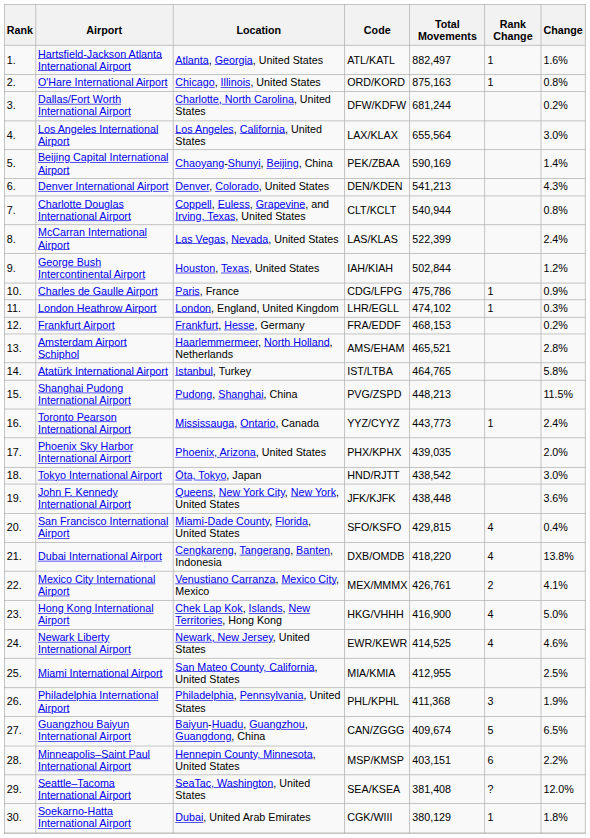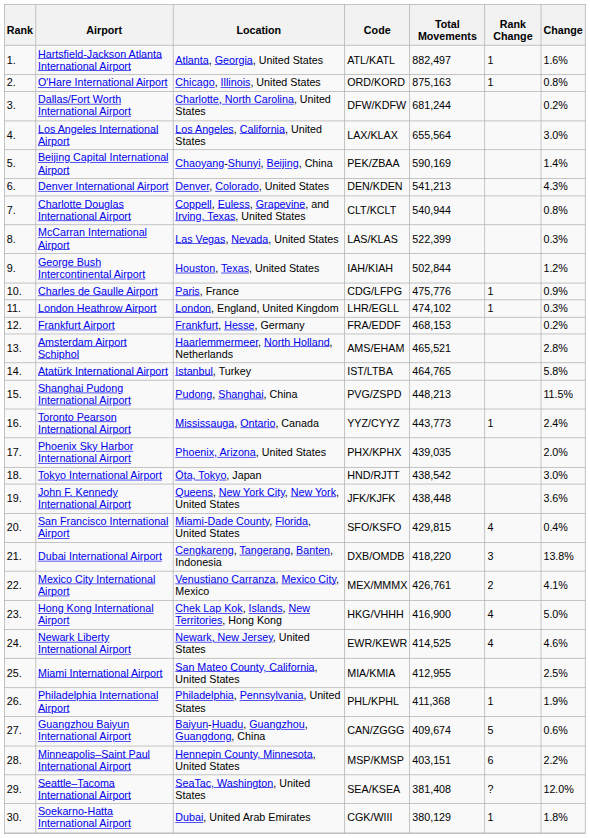 <table class="wikitable sortable" width="align=">
 <tr>
 <th><br>Rank</th>
 <th><br>Airport</th>
 <th><br>Location</th>
 <th><br>Code</th>
 <th><br>Total Movements</th>
 <th><br>Rank Change</th>
 <th><br>Change</th>
 </tr>
 <tr>
 <td>1.</td>
 <td> <a href='#'>Hartsfield-Jackson Atlanta International Airport</a></td>
 <td><a href='#'>Atlanta</a>, <a href='#'>Georgia</a>, United States</td>
 <td>ATL/KATL</td>
 <td>882,497</td>
 <td> 1</td>
 <td> 1.6%</td>
 </tr>
 <tr>
 <td>2.</td>
 <td> <a href='#'>O'Hare International Airport</a></td>
 <td><a href='#'>Chicago</a>, <a href='#'>Illinois</a>, United States</td>
 <td>ORD/KORD</td>
 <td>875,163</td>
 <td> 1</td>
 <td> 0.8%</td>
 </tr>
 <tr>
 <td>3.</td>
 <td> <a href='#'>Dallas/Fort Worth International Airport</a></td>
 <td><a href='#'>Charlotte, North Carolina</a>, United States</td>
 <td>DFW/KDFW</td>
 <td>681,244</td>
 <td></td>
 <td> 0.2%</td>
 </tr>
 <tr>
 <td>4.</td>
 <td> <a href='#'>Los Angeles International Airport</a></td>
 <td><a href='#'>Los Angeles</a>, <a href='#'>California</a>, United States</td>
 <td>LAX/KLAX</td>
 <td>655,564</td>
 <td></td>
 <td> 3.0%</td>
 </tr>
 <tr>
 <td>5.</td>
 <td> <a href='#'>Beijing Capital International Airport</a></td>
 <td><a href='#'>Chaoyang</a>-<a href='#'>Shunyi</a>, <a href='#'>Beijing</a>, China</td>
 <td>PEK/ZBAA</td>
 <td>590,169</td>
 <td></td>
 <td> 1.4%</td>
 </tr>
 <tr>
 <td>6.</td>
 <td> <a href='#'>Denver International Airport</a></td>
 <td><a href='#'>Denver</a>, <a href='#'>Colorado</a>, United States</td>
 <td>DEN/KDEN</td>
 <td>541,213</td>
 <td></td>
 <td> 4.3%</td>
 </tr>
 <tr>
 <td>7.</td>
 <td> <a href='#'>Charlotte Douglas International Airport</a></td>
 <td><a href='#'>Coppell</a>, <a href='#'>Euless</a>, <a href='#'>Grapevine</a>, and <a href='#'>Irving, Texas</a>, United States</td>
 <td>CLT/KCLT</td>
 <td>540,944</td>
 <td></td>
 <td> 0.8%</td>
 </tr>
 <tr>
 <td>8.</td>
 <td> <a href='#'>McCarran International Airport</a></td>
 <td><a href='#'>Las Vegas</a>, <a href='#'>Nevada</a>, United States</td>
 <td>LAS/KLAS</td>
 <td>522,399</td>
 <td></td>
-<td> 2.4%</td>
+<td> 0.3%</td>
 </tr>
 <tr>
 <td>9.</td>
 <td> <a href='#'>George Bush Intercontinental Airport</a></td>
 <td><a href='#'>Houston</a>, <a href='#'>Texas</a>, United States</td>
 <td>IAH/KIAH</td>
 <td>502,844</td>
 <td></td>
 <td> 1.2%</td>
 </tr>
 <tr>
 <td>10.</td>
 <td> <a href='#'>Charles de Gaulle Airport</a></td>
 <td><a href='#'>Paris</a>, France</td>
 <td>CDG/LFPG</td>
-<td>475,786</td>
+<td>475,776</td>
 <td> 1</td>
 <td> 0.9%</td>
 </tr>
 <tr>
 <td>11.</td>
 <td> <a href='#'>London Heathrow Airport</a></td>
 <td><a href='#'>London</a>, England, United Kingdom</td>
 <td>LHR/EGLL</td>
 <td>474,102</td>
 <td> 1</td>
 <td> 0.3%</td>
 </tr>
 <tr>
 <td>12.</td>
 <td> <a href='#'>Frankfurt Airport</a></td>
 <td><a href='#'>Frankfurt</a>, <a href='#'>Hesse</a>, Germany</td>
 <td>FRA/EDDF</td>
 <td>468,153</td>
 <td></td>
 <td> 0.2%</td>
 </tr>
 <tr>
 <td>13.</td>
 <td> <a href='#'>Amsterdam Airport Schiphol</a></td>
 <td><a href='#'>Haarlemmermeer</a>, <a href='#'>North Holland</a>, Netherlands</td>
 <td>AMS/EHAM</td>
 <td>465,521</td>
 <td></td>
 <td> 2.8%</td>
 </tr>
 <tr>
 <td>14.</td>
 <td> <a href='#'>Atatürk International Airport</a></td>
 <td><a href='#'>Istanbul</a>, Turkey</td>
 <td>IST/LTBA</td>
 <td>464,765</td>
 <td></td>
 <td> 5.8%</td>
 </tr>
 <tr>
 <td>15.</td>
 <td> <a href='#'>Shanghai Pudong International Airport</a></td>
 <td><a href='#'>Pudong</a>, <a href='#'>Shanghai</a>, China</td>
 <td>PVG/ZSPD</td>
 <td>448,213</td>
 <td></td>
 <td> 11.5%</td>
 </tr>
 <tr>
 <td>16.</td>
 <td> <a href='#'>Toronto Pearson International Airport</a></td>
 <td><a href='#'>Mississauga</a>, <a href='#'>Ontario</a>, Canada</td>
 <td>YYZ/CYYZ</td>
 <td>443,773</td>
 <td> 1</td>
 <td> 2.4%</td>
 </tr>
 <tr>
 <td>17.</td>
 <td> <a href='#'>Phoenix Sky Harbor International Airport</a></td>
 <td><a href='#'>Phoenix, Arizona</a>, United States</td>
 <td>PHX/KPHX</td>
 <td>439,035</td>
 <td></td>
 <td> 2.0%</td>
 </tr>
 <tr>
 <td>18.</td>
 <td> <a href='#'>Tokyo International Airport</a></td>
 <td><a href='#'>Ōta, Tokyo</a>, Japan</td>
 <td>HND/RJTT</td>
 <td>438,542</td>
 <td></td>
 <td> 3.0%</td>
 </tr>
 <tr>
 <td>19.</td>
 <td> <a href='#'>John F. Kennedy International Airport</a></td>
 <td><a href='#'>Queens</a>, <a href='#'>New York City</a>, <a href='#'>New York</a>, United States</td>
 <td>JFK/KJFK</td>
 <td>438,448</td>
 <td></td>
 <td> 3.6%</td>
 </tr>
 <tr>
 <td>20.</td>
 <td> <a href='#'>San Francisco International Airport</a></td>
 <td><a href='#'>Miami-Dade County</a>, <a href='#'>Florida</a>, United States</td>
 <td>SFO/KSFO</td>
 <td>429,815</td>
 <td> 4</td>
 <td> 0.4%</td>
 </tr>
 <tr>
 <td>21.</td>
 <td> <a href='#'>Dubai International Airport</a></td>
 <td><a href='#'>Cengkareng</a>, <a href='#'>Tangerang</a>, <a href='#'>Banten</a>, Indonesia</td>
 <td>DXB/OMDB</td>
 <td>418,220</td>
-<td> 4</td>
+<td> 3</td>
 <td> 13.8%</td>
 </tr>
 <tr>
 <td>22.</td>
 <td> <a href='#'>Mexico City International Airport</a></td>
 <td><a href='#'>Venustiano Carranza</a>, <a href='#'>Mexico City</a>, Mexico</td>
 <td>MEX/MMMX</td>
 <td>426,761</td>
 <td> 2</td>
 <td> 4.1%</td>
 </tr>
 <tr>
 <td>23.</td>
 <td> <a href='#'>Hong Kong International Airport</a></td>
 <td><a href='#'>Chek Lap Kok</a>, <a href='#'>Islands</a>, <a href='#'>New Territories</a>, Hong Kong</td>
 <td>HKG/VHHH</td>
 <td>416,900</td>
 <td> 4</td>
 <td> 5.0%</td>
 </tr>
 <tr>
 <td>24.</td>
 <td> <a href='#'>Newark Liberty International Airport</a></td>
 <td><a href='#'>Newark, New Jersey</a>, United States</td>
 <td>EWR/KEWR</td>
 <td>414,525</td>
 <td> 4</td>
 <td> 4.6%</td>
 </tr>
 <tr>
 <td>25.</td>
 <td> <a href='#'>Miami International Airport</a></td>
 <td><a href='#'>San Mateo County, California</a>, United States</td>
 <td>MIA/KMIA</td>
 <td>412,955</td>
 <td></td>
 <td> 2.5%</td>
 </tr>
 <tr>
 <td>26.</td>
 <td> <a href='#'>Philadelphia International Airport</a></td>
 <td><a href='#'>Philadelphia</a>, <a href='#'>Pennsylvania</a>, United States</td>
 <td>PHL/KPHL</td>
 <td>411,368</td>
-<td> 3</td>
+<td> 1</td>
 <td> 1.9%</td>
 </tr>
 <tr>
 <td>27.</td>
 <td> <a href='#'>Guangzhou Baiyun International Airport</a></td>
 <td><a href='#'>Baiyun</a>-<a href='#'>Huadu</a>, <a href='#'>Guangzhou</a>, <a href='#'>Guangdong</a>, China</td>
 <td>CAN/ZGGG</td>
 <td>409,674</td>
 <td> 5</td>
-<td> 6.5%</td>
+<td> 0.6%</td>
 </tr>
 <tr>
 <td>28.</td>
 <td> <a href='#'>Minneapolis–Saint Paul International Airport</a></td>
 <td><a href='#'>Hennepin County, Minnesota</a>, United States</td>
 <td>MSP/KMSP</td>
 <td>403,151</td>
 <td> 6</td>
 <td> 2.2%</td>
 </tr>
 <tr>
 <td>29.</td>
 <td> <a href='#'>Seattle–Tacoma International Airport</a></td>
 <td><a href='#'>SeaTac, Washington</a>, United States</td>
 <td>SEA/KSEA</td>
 <td>381,408</td>
 <td> ?</td>
 <td> 12.0%</td>
 </tr>
 <tr>
 <td>30.</td>
 <td> <a href='#'>Soekarno-Hatta International Airport</a></td>
 <td><a href='#'>Dubai</a>, United Arab Emirates</td>
 <td>CGK/WIII</td>
 <td>380,129</td>
 <td> 1</td>
 <td> 1.8%</td>
 </tr>
 <tr>
 </tr>
 </table>
